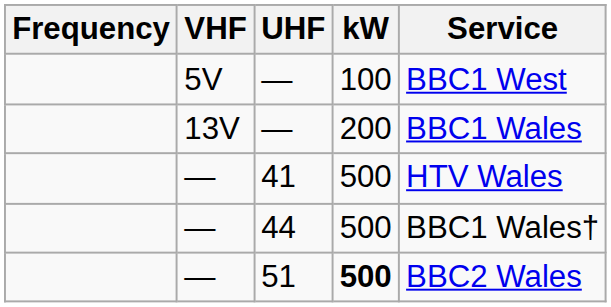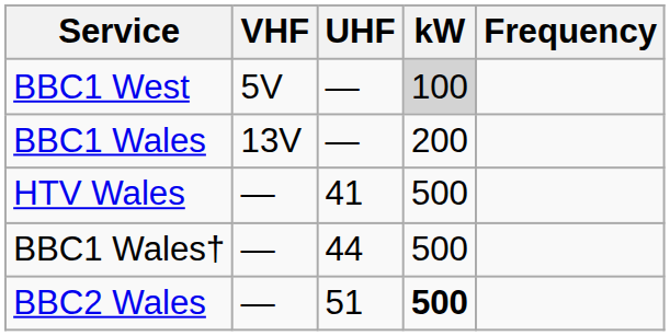 <table class="wikitable sortable">
 <tr>
-<th>Frequency</th>
+<th>Service</th>
 <th>VHF</th>
 <th>UHF</th>
 <th>kW</th>
-<th>Service</th>
+<th>Frequency</th>
 </tr>
 <tr>
-<td></td>
+<td><a href='#'>BBC1 West</a></td>
 <td>5V</td>
 <td>—</td>
-<td>100</td>
-<td><a href='#'>BBC1 West</a></td>
+<td style="background: lightgrey;">100</td>
+<td></td>
 </tr>
 <tr>
-<td></td>
+<td><a href='#'>BBC1 Wales</a></td>
 <td>13V</td>
 <td>—</td>
 <td>200</td>
-<td><a href='#'>BBC1 Wales</a></td>
+<td></td>
 </tr>
 <tr>
-<td></td>
+<td><a href='#'>HTV Wales</a></td>
 <td>—</td>
 <td>41</td>
 <td>500</td>
-<td><a href='#'>HTV Wales</a></td>
+<td></td>
 </tr>
 <tr>
-<td></td>
+<td>BBC1 Wales†</td>
 <td>—</td>
 <td>44</td>
 <td>500</td>
-<td>BBC1 Wales†</td>
+<td></td>
 </tr>
 <tr>
-<td></td>
+<td><a href='#'>BBC2 Wales</a></td>
 <td>—</td>
 <td>51</td>
 <td><strong>500</strong></td>
-<td><a href='#'>BBC2 Wales</a></td>
+<td></td>
 </tr>
 </table>
